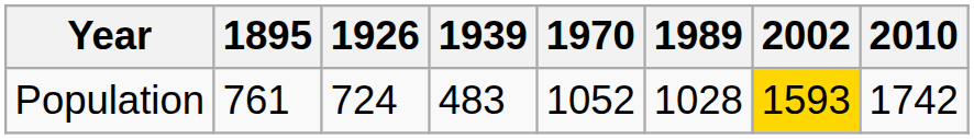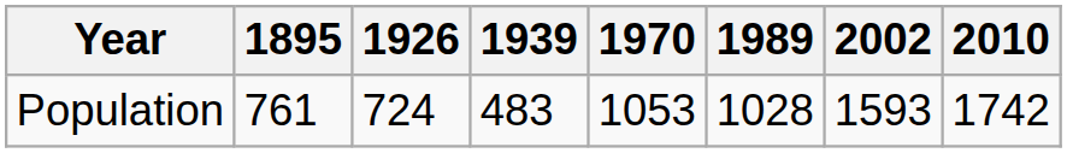 <table class="wikitable">
 <tr>
 <th>Year</th>
 <th>1895</th>
 <th>1926</th>
 <th>1939</th>
 <th>1970</th>
 <th>1989</th>
 <th>2002</th>
 <th>2010</th>
 </tr>
 <tr>
 <td>Population</td>
 <td>761</td>
 <td>724</td>
 <td>483</td>
-<td>1052</td>
+<td>1053</td>
 <td>1028</td>
-<td style="background: gold;">1593</td>
+<td>1593</td>
 <td>1742</td>
 </tr>
 </table>
